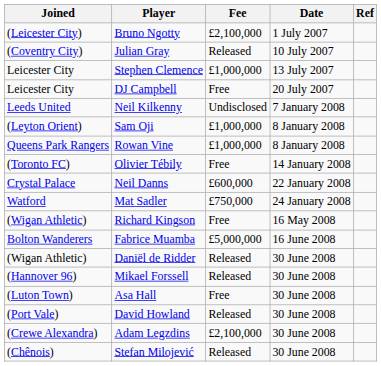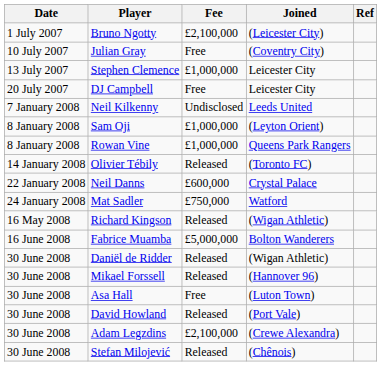 <table class="wikitable" style="text-align: left">
 <tr>
-<th>Joined</th>
+<th>Date</th>
 <th>Player</th>
 <th>Fee</th>
-<th>Date</th>
+<th>Joined</th>
 <th>Ref</th>
 </tr>
 <tr>
-<td>(<a href='#'>Leicester City</a>)</td>
+<td>1 July 2007</td>
 <td><a href='#'>Bruno Ngotty</a></td>
 <td>£2,100,000</td>
-<td>1 July 2007</td>
+<td>(<a href='#'>Leicester City</a>)</td>
 <td style="text-align: center"></td>
 </tr>
 <tr>
+<td>10 July 2007</td>
+<td><a href='#'>Julian Gray</a></td>
+<td>Free</td>
 <td>(<a href='#'>Coventry City</a>)</td>
-<td><a href='#'>Julian Gray</a></td>
-<td>Released</td>
-<td>10 July 2007</td>
 <td style="text-align: center"></td>
 </tr>
 <tr>
-<td>Leicester City</td>
+<td>13 July 2007</td>
 <td><a href='#'>Stephen Clemence</a></td>
 <td>£1,000,000</td>
-<td>13 July 2007</td>
+<td>Leicester City</td>
 <td style="text-align: center"></td>
 </tr>
 <tr>
-<td>Leicester City</td>
+<td>20 July 2007</td>
 <td><a href='#'>DJ Campbell</a></td>
 <td>Free</td>
-<td>20 July 2007</td>
+<td>Leicester City</td>
 <td style="text-align: center"></td>
 </tr>
 <tr>
-<td><a href='#'>Leeds United</a></td>
+<td>7 January 2008</td>
 <td><a href='#'>Neil Kilkenny</a></td>
 <td>Undisclosed</td>
-<td>7 January 2008</td>
+<td><a href='#'>Leeds United</a></td>
 <td style="text-align: center"></td>
 </tr>
 <tr>
-<td>(<a href='#'>Leyton Orient</a>)</td>
+<td>8 January 2008</td>
 <td><a href='#'>Sam Oji</a></td>
 <td>£1,000,000</td>
-<td>8 January 2008</td>
+<td>(<a href='#'>Leyton Orient</a>)</td>
 <td style="text-align: center"></td>
 </tr>
 <tr>
-<td><a href='#'>Queens Park Rangers</a></td>
+<td>8 January 2008</td>
 <td><a href='#'>Rowan Vine</a></td>
 <td>£1,000,000</td>
-<td>8 January 2008</td>
+<td><a href='#'>Queens Park Rangers</a></td>
 <td style="text-align: center"></td>
 </tr>
 <tr>
+<td>14 January 2008</td>
+<td><a href='#'>Olivier Tébily</a></td>
+<td>Released</td>
 <td>(<a href='#'>Toronto FC</a>)</td>
-<td><a href='#'>Olivier Tébily</a></td>
-<td>Free</td>
-<td>14 January 2008</td>
 <td style="text-align: center"></td>
 </tr>
 <tr>
-<td><a href='#'>Crystal Palace</a></td>
+<td>22 January 2008</td>
 <td><a href='#'>Neil Danns</a></td>
 <td>£600,000</td>
-<td>22 January 2008</td>
+<td><a href='#'>Crystal Palace</a></td>
 <td style="text-align: center"></td>
 </tr>
 <tr>
-<td><a href='#'>Watford</a></td>
+<td>24 January 2008</td>
 <td><a href='#'>Mat Sadler</a></td>
 <td>£750,000</td>
-<td>24 January 2008</td>
+<td><a href='#'>Watford</a></td>
 <td style="text-align: center"></td>
 </tr>
 <tr>
+<td>16 May 2008</td>
+<td><a href='#'>Richard Kingson</a></td>
+<td>Released</td>
 <td>(<a href='#'>Wigan Athletic</a>)</td>
-<td><a href='#'>Richard Kingson</a></td>
-<td>Free</td>
-<td>16 May 2008</td>
 <td style="text-align: center"></td>
 </tr>
 <tr>
-<td><a href='#'>Bolton Wanderers</a></td>
+<td>16 June 2008</td>
 <td><a href='#'>Fabrice Muamba</a></td>
 <td>£5,000,000</td>
-<td>16 June 2008</td>
+<td><a href='#'>Bolton Wanderers</a></td>
 <td style="text-align: center"></td>
 </tr>
 <tr>
-<td>(Wigan Athletic)</td>
+<td>30 June 2008</td>
 <td><a href='#'>Daniël de Ridder</a></td>
 <td>Released</td>
-<td>30 June 2008</td>
+<td>(Wigan Athletic)</td>
 <td style="text-align: center"></td>
 </tr>
 <tr>
-<td>(<a href='#'>Hannover 96</a>)</td>
+<td>30 June 2008</td>
 <td><a href='#'>Mikael Forssell</a></td>
 <td>Released</td>
-<td>30 June 2008</td>
+<td>(<a href='#'>Hannover 96</a>)</td>
 <td style="text-align: center"></td>
 </tr>
 <tr>
-<td>(<a href='#'>Luton Town</a>)</td>
+<td>30 June 2008</td>
 <td><a href='#'>Asa Hall</a></td>
 <td>Free</td>
-<td>30 June 2008</td>
+<td>(<a href='#'>Luton Town</a>)</td>
 <td style="text-align: center"></td>
 </tr>
 <tr>
-<td>(<a href='#'>Port Vale</a>)</td>
+<td>30 June 2008</td>
 <td><a href='#'>David Howland</a></td>
 <td>Released</td>
-<td>30 June 2008</td>
+<td>(<a href='#'>Port Vale</a>)</td>
 <td style="text-align: center"></td>
 </tr>
 <tr>
-<td>(<a href='#'>Crewe Alexandra</a>)</td>
+<td>30 June 2008</td>
 <td><a href='#'>Adam Legzdins</a></td>
 <td>£2,100,000</td>
-<td>30 June 2008</td>
+<td>(<a href='#'>Crewe Alexandra</a>)</td>
 <td style="text-align: center"></td>
 </tr>
 <tr>
-<td>(<a href='#'>Chênois</a>)</td>
+<td>30 June 2008</td>
 <td><a href='#'>Stefan Milojević</a></td>
 <td>Released</td>
-<td>30 June 2008</td>
+<td>(<a href='#'>Chênois</a>)</td>
 <td style="text-align: center"></td>
 </tr>
 </table>
